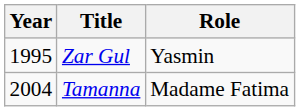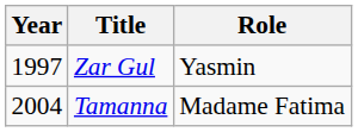 <table class="wikitable sortable plainrowheaders">
 <tr style="text-align:center;">
 <th scope="col">Year</th>
 <th scope="col">Title</th>
 <th scope="col">Role</th>
 </tr>
 <tr>
-<td>1995</td>
+<td>1997</td>
 <td><em><a href='#'>Zar Gul</a></em></td>
 <td>Yasmin</td>
 </tr>
 <tr>
 <td>2004</td>
 <td><em><a href='#'>Tamanna</a></em></td>
 <td>Madame Fatima</td>
 </tr>
 </table>
